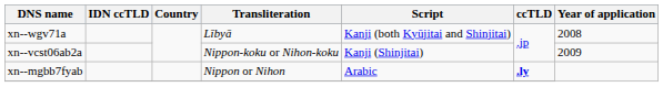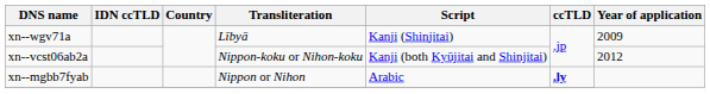 <table class="wikitable">
 <tr style="background-color:#a0d0ff">
 <th>DNS name</th>
 <th>IDN ccTLD</th>
 <th>Country</th>
 <th>Transliteration</th>
 <th>Script</th>
 <th>ccTLD</th>
 <th>Year of application</th>
 </tr>
 <tr>
 <td>xn--wgv71a</td>
 <td></td>
 <td rowspan="2"></td>
 <td><em>Lībyā</em></td>
-<td><a href='#'>Kanji</a> (both <a href='#'>Kyūjitai</a> and <a href='#'>Shinjitai</a>)</td>
+<td><a href='#'>Kanji</a> (<a href='#'>Shinjitai</a>)</td>
 <td rowspan="2"><a href='#'>.jp</a></td>
-<td>2008</td>
+<td>2009</td>
 </tr>
 <tr>
 <td>xn--vcst06ab2a</td>
 <td></td>
 <td><em>Nippon-koku</em> or <em>Nihon-koku</em></td>
-<td><a href='#'>Kanji</a> (<a href='#'>Shinjitai</a>)</td>
-<td>2009</td>
+<td><a href='#'>Kanji</a> (both <a href='#'>Kyūjitai</a> and <a href='#'>Shinjitai</a>)</td>
+<td>2012</td>
 </tr>
 <tr>
 <td>xn--mgbb7fyab</td>
 <td></td>
 <td></td>
 <td><em>Nippon</em> or <em>Nihon</em></td>
 <td><a href='#'>Arabic</a></td>
 <td><strong><a href='#'>.ly</a></strong></td>
 </tr>
 <tr>
 </tr>
 </table>
